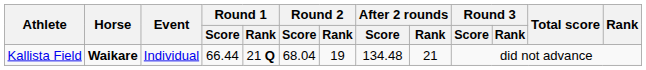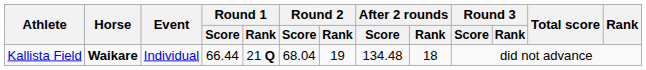 <table class=wikitable style="font-size:90%">
 <tr>
 <th rowspan=2>Athlete</th>
 <th rowspan=2>Horse</th>
 <th rowspan=2>Event</th>
 <th colspan=2>Round 1</th>
 <th colspan=2>Round 2</th>
 <th colspan=2>After 2 rounds</th>
 <th colspan=2>Round 3</th>
 <th rowspan=2>Total score</th>
 <th rowspan=2>Rank</th>
 </tr>
 <tr style="font-size:95%">
 <th>Score</th>
 <th>Rank</th>
 <th>Score</th>
 <th>Rank</th>
 <th>Score</th>
 <th>Rank</th>
 <th>Score</th>
 <th>Rank</th>
 </tr>
 <tr align=center>
 <td align=left><a href='#'>Kallista Field</a></td>
 <td align=left><strong>Waikare</strong></td>
 <td align=left><a href='#'>Individual</a></td>
 <td>66.44</td>
 <td>21 <strong>Q</strong></td>
 <td>68.04</td>
 <td>19</td>
 <td>134.48</td>
-<td>21</td>
+<td>18</td>
 <td colspan=4>did not advance</td>
 </tr>
 </table>
